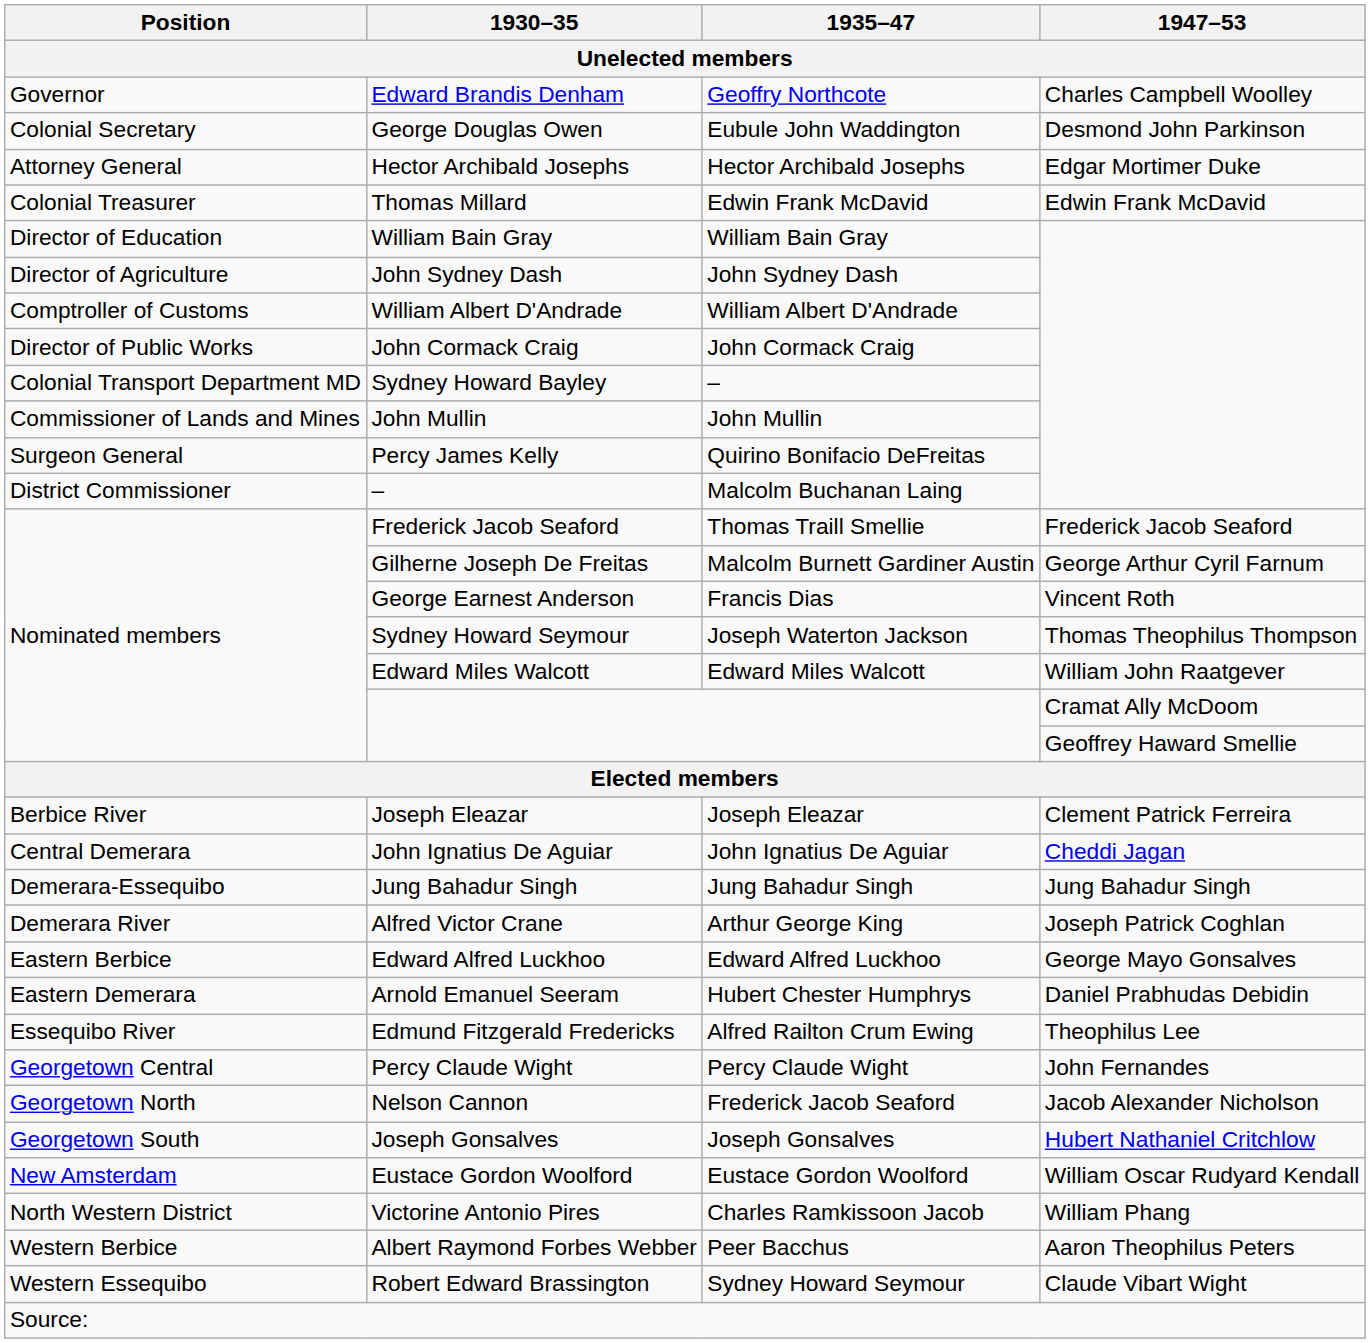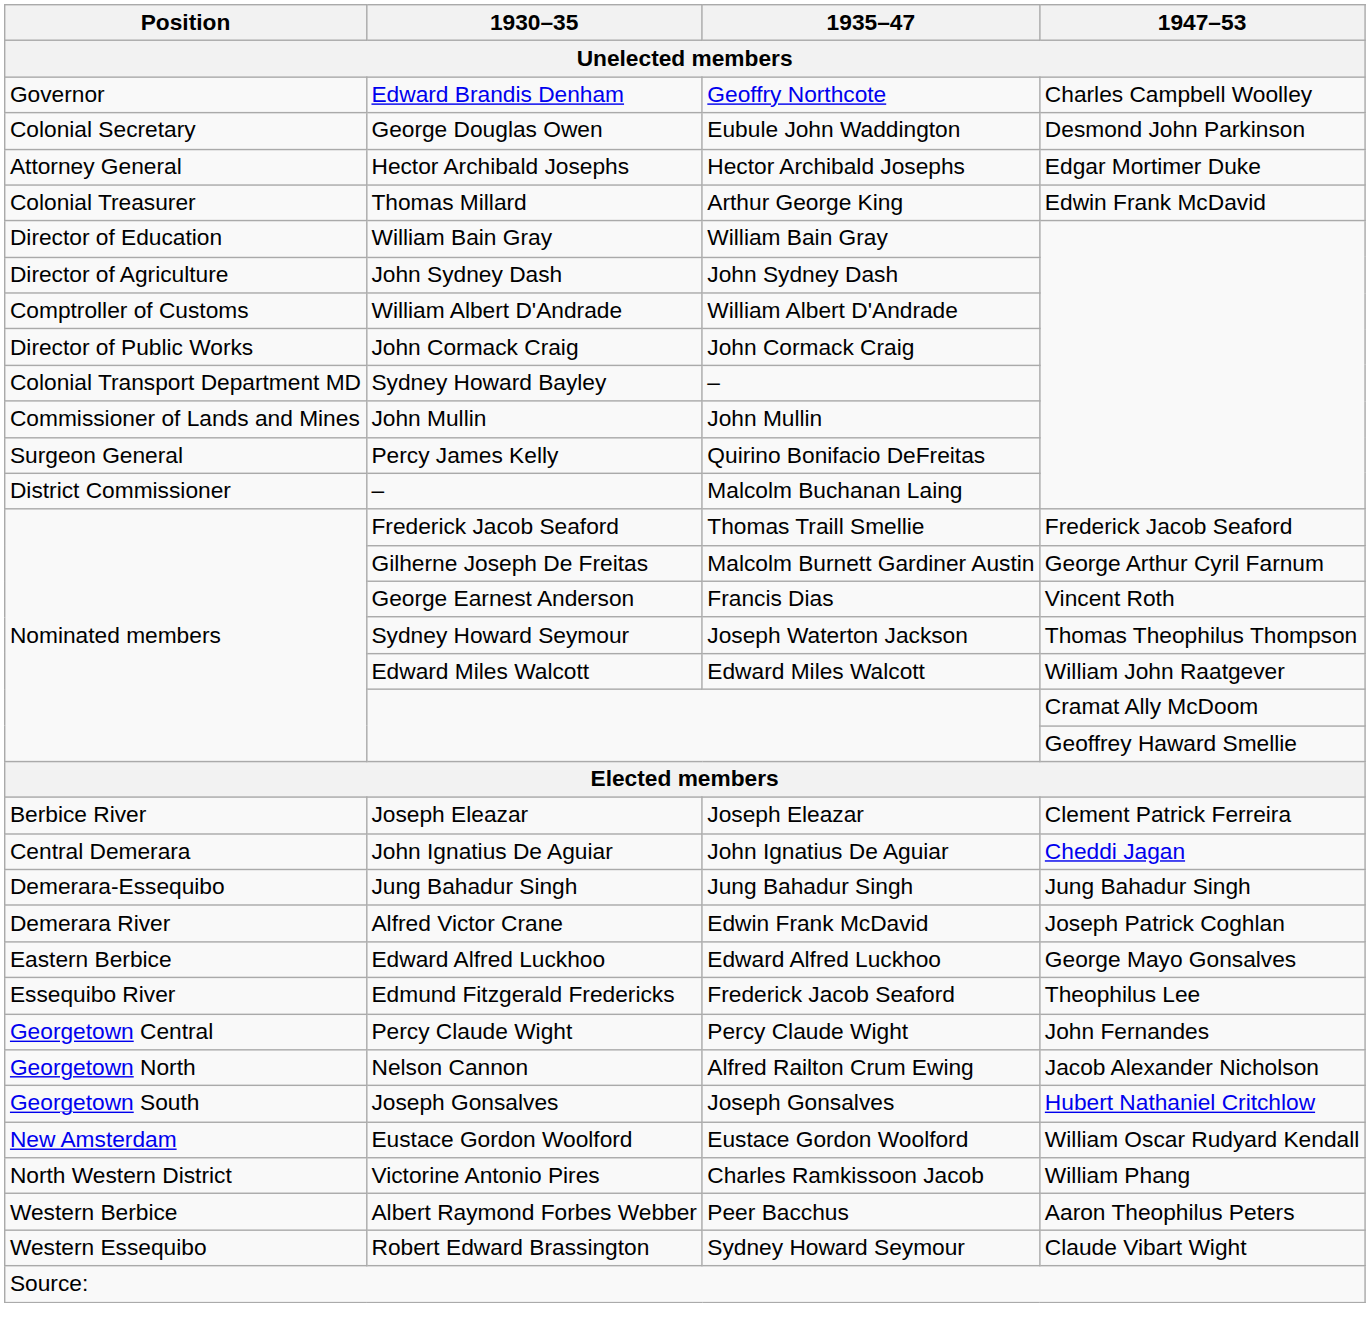 <table class=wikitable>
 <tr>
 <th>Position</th>
 <th>1930–35</th>
 <th>1935–47</th>
 <th>1947–53</th>
 </tr>
 <tr>
 <th colspan=4>Unelected members</th>
 </tr>
 <tr>
 <td>Governor</td>
 <td><a href='#'>Edward Brandis Denham</a></td>
 <td><a href='#'>Geoffry Northcote</a></td>
 <td>Charles Campbell Woolley</td>
 </tr>
 <tr>
 <td>Colonial Secretary</td>
 <td>George Douglas Owen</td>
 <td>Eubule John Waddington</td>
 <td>Desmond John Parkinson</td>
 </tr>
 <tr>
 <td>Attorney General</td>
 <td>Hector Archibald Josephs</td>
 <td>Hector Archibald Josephs</td>
 <td>Edgar Mortimer Duke</td>
 </tr>
 <tr>
 <td>Colonial Treasurer</td>
 <td>Thomas Millard</td>
-<td>Edwin Frank McDavid</td>
+<td>Arthur George King</td>
 <td>Edwin Frank McDavid</td>
 </tr>
 <tr>
 <td>Director of Education</td>
 <td>William Bain Gray</td>
 <td>William Bain Gray</td>
 <td rowspan=8></td>
 </tr>
 <tr>
 <td>Director of Agriculture</td>
 <td>John Sydney Dash</td>
 <td>John Sydney Dash</td>
 </tr>
 <tr>
 <td>Comptroller of Customs</td>
 <td>William Albert D'Andrade</td>
 <td>William Albert D'Andrade</td>
 </tr>
 <tr>
 <td>Director of Public Works</td>
 <td>John Cormack Craig</td>
 <td>John Cormack Craig</td>
 </tr>
 <tr>
 <td>Colonial Transport Department MD</td>
 <td>Sydney Howard Bayley</td>
 <td>–</td>
 </tr>
 <tr>
 <td>Commissioner of Lands and Mines</td>
 <td>John Mullin</td>
 <td>John Mullin</td>
 </tr>
 <tr>
 <td>Surgeon General</td>
 <td>Percy James Kelly</td>
 <td>Quirino Bonifacio DeFreitas</td>
 </tr>
 <tr>
 <td>District Commissioner</td>
 <td>–</td>
 <td>Malcolm Buchanan Laing</td>
 </tr>
 <tr>
 <td rowspan=7>Nominated members</td>
 <td>Frederick Jacob Seaford</td>
 <td>Thomas Traill Smellie</td>
 <td>Frederick Jacob Seaford</td>
 </tr>
 <tr>
 <td>Gilherne Joseph De Freitas</td>
 <td>Malcolm Burnett Gardiner Austin</td>
 <td>George Arthur Cyril Farnum</td>
 </tr>
 <tr>
 <td>George Earnest Anderson</td>
 <td>Francis Dias</td>
 <td>Vincent Roth</td>
 </tr>
 <tr>
 <td>Sydney Howard Seymour</td>
 <td>Joseph Waterton Jackson</td>
 <td>Thomas Theophilus Thompson</td>
 </tr>
 <tr>
 <td>Edward Miles Walcott</td>
 <td>Edward Miles Walcott</td>
 <td>William John Raatgever</td>
 </tr>
 <tr>
 <td rowspan=2 colspan=2></td>
 <td>Cramat Ally McDoom</td>
 </tr>
 <tr>
 <td>Geoffrey Haward Smellie</td>
 </tr>
 <tr>
 <th colspan=4>Elected members</th>
 </tr>
 <tr>
 <td>Berbice River</td>
 <td>Joseph Eleazar</td>
 <td>Joseph Eleazar</td>
 <td>Clement Patrick Ferreira</td>
 </tr>
 <tr>
 <td>Central Demerara</td>
 <td>John Ignatius De Aguiar</td>
 <td>John Ignatius De Aguiar</td>
 <td><a href='#'>Cheddi Jagan</a></td>
 </tr>
 <tr>
 <td>Demerara-Essequibo</td>
 <td>Jung Bahadur Singh</td>
 <td>Jung Bahadur Singh</td>
 <td>Jung Bahadur Singh</td>
 </tr>
 <tr>
 <td>Demerara River</td>
 <td>Alfred Victor Crane</td>
-<td>Arthur George King</td>
+<td>Edwin Frank McDavid</td>
 <td>Joseph Patrick Coghlan</td>
 </tr>
 <tr>
 <td>Eastern Berbice</td>
 <td>Edward Alfred Luckhoo</td>
 <td>Edward Alfred Luckhoo</td>
 <td>George Mayo Gonsalves</td>
 </tr>
 <tr>
-<td>Eastern Demerara</td>
-<td>Arnold Emanuel Seeram</td>
-<td>Hubert Chester Humphrys</td>
-<td>Daniel Prabhudas Debidin</td>
-</tr>
-<tr>
 <td>Essequibo River</td>
 <td>Edmund Fitzgerald Fredericks</td>
-<td>Alfred Railton Crum Ewing</td>
+<td>Frederick Jacob Seaford</td>
 <td>Theophilus Lee</td>
 </tr>
 <tr>
 <td><a href='#'>Georgetown</a> Central</td>
 <td>Percy Claude Wight</td>
 <td>Percy Claude Wight</td>
 <td>John Fernandes</td>
 </tr>
 <tr>
 <td><a href='#'>Georgetown</a> North</td>
 <td>Nelson Cannon</td>
-<td>Frederick Jacob Seaford</td>
+<td>Alfred Railton Crum Ewing</td>
 <td>Jacob Alexander Nicholson</td>
 </tr>
 <tr>
 <td><a href='#'>Georgetown</a> South</td>
 <td>Joseph Gonsalves</td>
 <td>Joseph Gonsalves</td>
 <td><a href='#'>Hubert Nathaniel Critchlow</a></td>
 </tr>
 <tr>
 <td><a href='#'>New Amsterdam</a></td>
 <td>Eustace Gordon Woolford</td>
 <td>Eustace Gordon Woolford</td>
 <td>William Oscar Rudyard Kendall</td>
 </tr>
 <tr>
 <td>North Western District</td>
 <td>Victorine Antonio Pires</td>
 <td>Charles Ramkissoon Jacob</td>
 <td>William Phang</td>
 </tr>
 <tr>
 <td>Western Berbice</td>
 <td>Albert Raymond Forbes Webber</td>
 <td>Peer Bacchus</td>
 <td>Aaron Theophilus Peters</td>
 </tr>
 <tr>
 <td>Western Essequibo</td>
 <td>Robert Edward Brassington</td>
 <td>Sydney Howard Seymour</td>
 <td>Claude Vibart Wight</td>
 </tr>
 <tr>
 <td align=left colspan=4>Source: </td>
 </tr>
 </table>
